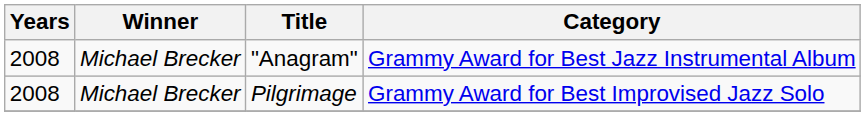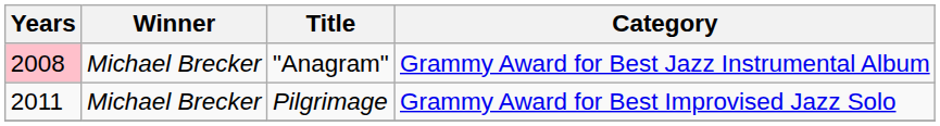 <table class="wikitable">
 <tr>
 <th align="left">Years</th>
 <th align="left">Winner</th>
 <th align="left">Title</th>
 <th align="left">Category</th>
 </tr>
 <tr>
-<td align="left">2008</td>
+<td align="left" style="background: pink;">2008</td>
 <td align="left"><em>Michael Brecker</em></td>
 <td align="left">"Anagram"</td>
 <td align="left"><a href='#'>Grammy Award for Best Jazz Instrumental Album</a></td>
 </tr>
 <tr>
-<td align="left">2008</td>
+<td align="left">2011</td>
 <td align="left"><em>Michael Brecker</em></td>
 <td align="left"><em>Pilgrimage</em></td>
 <td align="left"><a href='#'>Grammy Award for Best Improvised Jazz Solo</a></td>
 </tr>
 <tr>
 </tr>
 </table>
